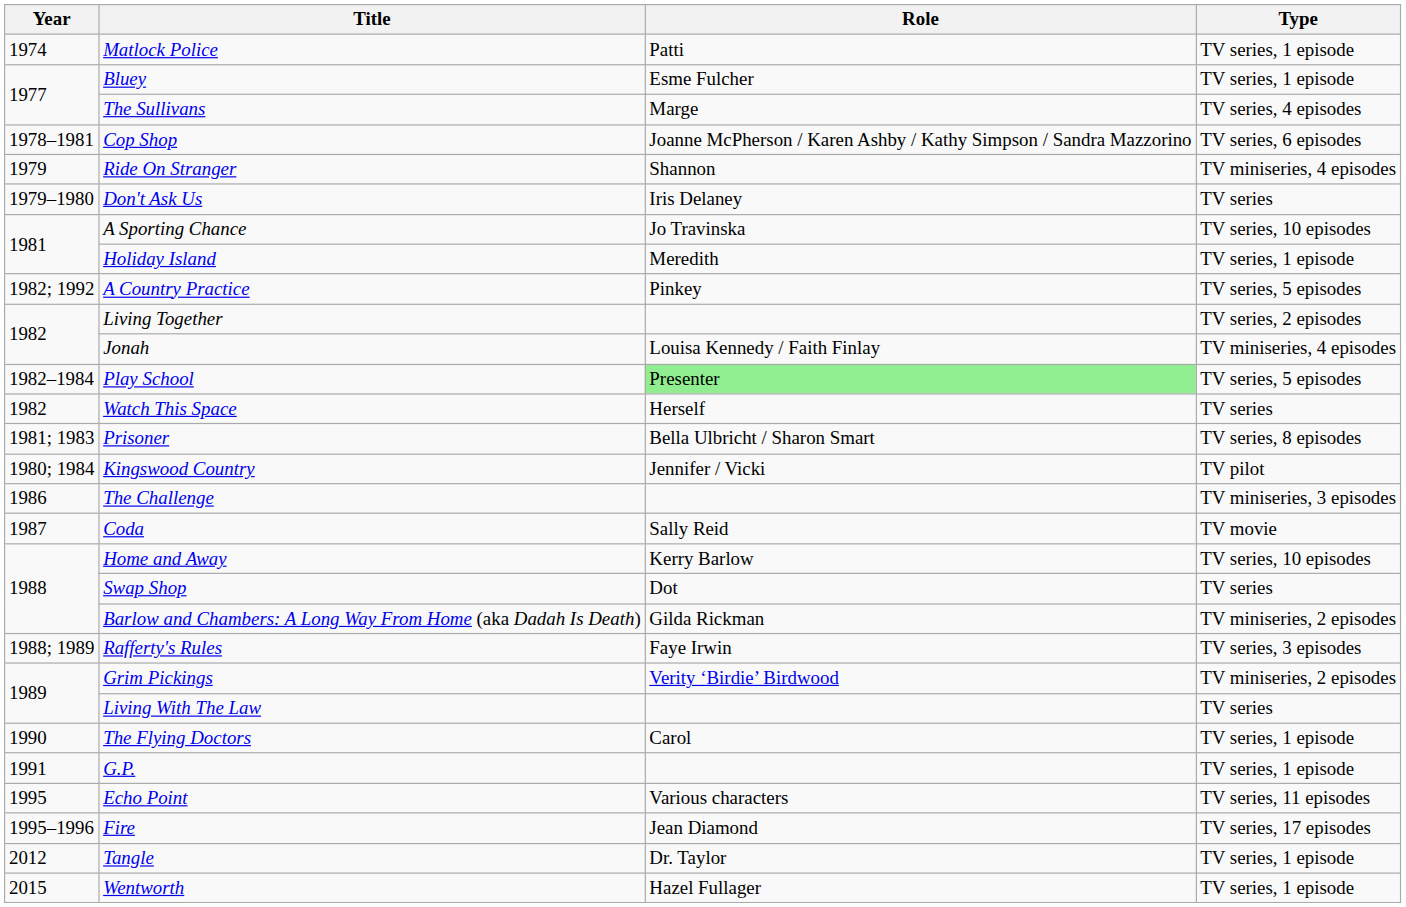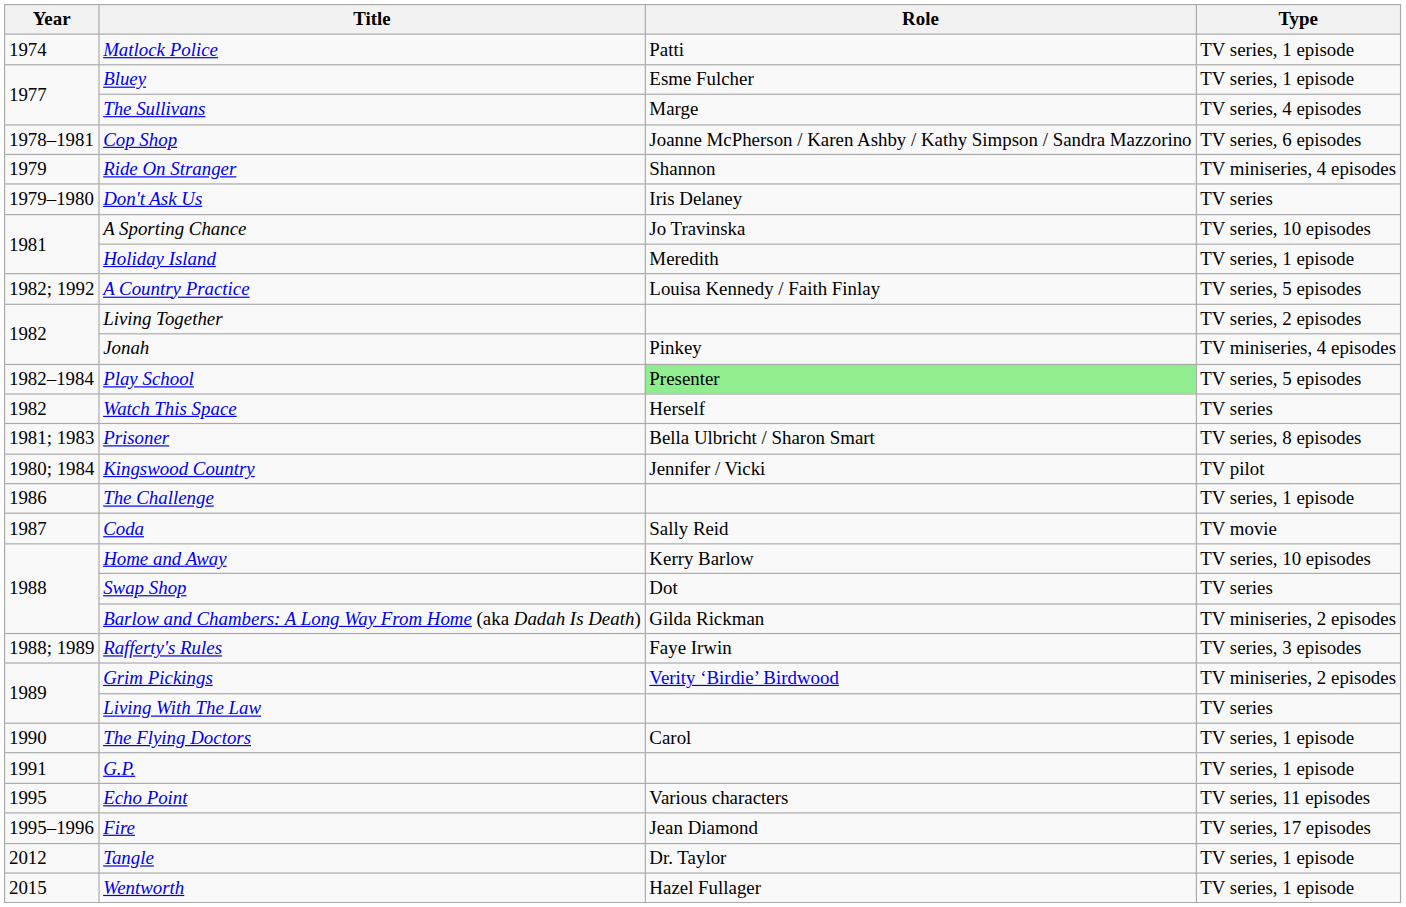 <table class="wikitable">
 <tr>
 <th>Year</th>
 <th>Title</th>
 <th>Role</th>
 <th>Type</th>
 </tr>
 <tr>
 <td>1974</td>
 <td><em><a href='#'>Matlock Police</a></em></td>
 <td>Patti</td>
 <td>TV series, 1 episode</td>
 </tr>
 <tr>
 <td rowspan="2">1977</td>
 <td><em><a href='#'>Bluey</a></em></td>
 <td>Esme Fulcher</td>
 <td>TV series, 1 episode</td>
 </tr>
 <tr>
 <td><em><a href='#'>The Sullivans</a></em></td>
 <td>Marge</td>
 <td>TV series, 4 episodes</td>
 </tr>
 <tr>
 <td>1978–1981</td>
 <td><em><a href='#'>Cop Shop</a></em></td>
 <td>Joanne McPherson / Karen Ashby / Kathy Simpson / Sandra Mazzorino</td>
 <td>TV series, 6 episodes</td>
 </tr>
 <tr>
 <td>1979</td>
 <td><em><a href='#'>Ride On Stranger</a></em></td>
 <td>Shannon</td>
 <td>TV miniseries, 4 episodes</td>
 </tr>
 <tr>
 <td>1979–1980</td>
 <td><em><a href='#'>Don't Ask Us</a></em></td>
 <td>Iris Delaney</td>
 <td>TV series</td>
 </tr>
 <tr>
 <td rowspan="2">1981</td>
 <td><em>A Sporting Chance</em></td>
 <td>Jo Travinska</td>
 <td>TV series, 10 episodes</td>
 </tr>
 <tr>
 <td><em><a href='#'>Holiday Island</a></em></td>
 <td>Meredith</td>
 <td>TV series, 1 episode</td>
 </tr>
 <tr>
 <td>1982; 1992</td>
 <td><em><a href='#'>A Country Practice</a></em></td>
-<td>Pinkey</td>
+<td>Louisa Kennedy / Faith Finlay</td>
 <td>TV series, 5 episodes</td>
 </tr>
 <tr>
 <td rowspan="2">1982</td>
 <td><em>Living Together</em></td>
 <td></td>
 <td>TV series, 2 episodes</td>
 </tr>
 <tr>
 <td><em>Jonah</em></td>
-<td>Louisa Kennedy / Faith Finlay</td>
+<td>Pinkey</td>
 <td>TV miniseries, 4 episodes</td>
 </tr>
 <tr>
 <td>1982–1984</td>
 <td><em><a href='#'>Play School</a></em></td>
 <td style="background: lightgreen;">Presenter</td>
 <td>TV series, 5 episodes</td>
 </tr>
 <tr>
 <td>1982</td>
 <td><em><a href='#'>Watch This Space</a></em></td>
 <td>Herself</td>
 <td>TV series</td>
 </tr>
 <tr>
 <td>1981; 1983</td>
 <td><em><a href='#'>Prisoner</a></em></td>
 <td>Bella Ulbricht / Sharon Smart</td>
 <td>TV series, 8 episodes</td>
 </tr>
 <tr>
 <td>1980; 1984</td>
 <td><em><a href='#'>Kingswood Country</a></em></td>
 <td>Jennifer / Vicki</td>
 <td>TV pilot</td>
 </tr>
 <tr>
 <td>1986</td>
 <td><em><a href='#'>The Challenge</a></em></td>
 <td></td>
-<td>TV miniseries, 3 episodes</td>
+<td>TV series, 1 episode</td>
 </tr>
 <tr>
 <td>1987</td>
 <td><em><a href='#'>Coda</a></em></td>
 <td>Sally Reid</td>
 <td>TV movie</td>
 </tr>
 <tr>
 <td rowspan="3">1988</td>
 <td><em><a href='#'>Home and Away</a></em></td>
 <td>Kerry Barlow</td>
 <td>TV series, 10 episodes</td>
 </tr>
 <tr>
 <td><em><a href='#'>Swap Shop</a></em></td>
 <td>Dot</td>
 <td>TV series</td>
 </tr>
 <tr>
 <td><em><a href='#'>Barlow and Chambers: A Long Way From Home</a></em> (aka <em>Dadah Is Death</em>)</td>
 <td>Gilda Rickman</td>
 <td>TV miniseries, 2 episodes</td>
 </tr>
 <tr>
 <td>1988; 1989</td>
 <td><em><a href='#'>Rafferty's Rules</a></em></td>
 <td>Faye Irwin</td>
 <td>TV series, 3 episodes</td>
 </tr>
 <tr>
 <td rowspan="2">1989</td>
 <td><em><a href='#'>Grim Pickings</a></em></td>
 <td><a href='#'>Verity ‘Birdie’ Birdwood</a></td>
 <td>TV miniseries, 2 episodes</td>
 </tr>
 <tr>
 <td><em><a href='#'>Living With The Law</a></em></td>
 <td></td>
 <td>TV series</td>
 </tr>
 <tr>
 <td>1990</td>
 <td><em><a href='#'>The Flying Doctors</a></em></td>
 <td>Carol</td>
 <td>TV series, 1 episode</td>
 </tr>
 <tr>
 <td>1991</td>
 <td><em><a href='#'>G.P.</a></em></td>
 <td></td>
 <td>TV series, 1 episode</td>
 </tr>
 <tr>
 <td>1995</td>
 <td><em><a href='#'>Echo Point</a></em></td>
 <td>Various characters</td>
 <td>TV series, 11 episodes</td>
 </tr>
 <tr>
 <td>1995–1996</td>
 <td><em><a href='#'>Fire</a></em></td>
 <td>Jean Diamond</td>
 <td>TV series, 17 episodes</td>
 </tr>
 <tr>
 <td>2012</td>
 <td><em><a href='#'>Tangle</a></em></td>
 <td>Dr. Taylor</td>
 <td>TV series, 1 episode</td>
 </tr>
 <tr>
 <td>2015</td>
 <td><em><a href='#'>Wentworth</a></em></td>
 <td>Hazel Fullager</td>
 <td>TV series, 1 episode</td>
 </tr>
 </table>
